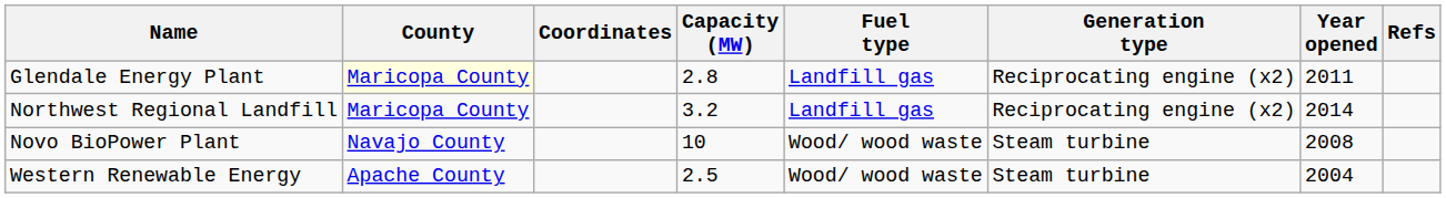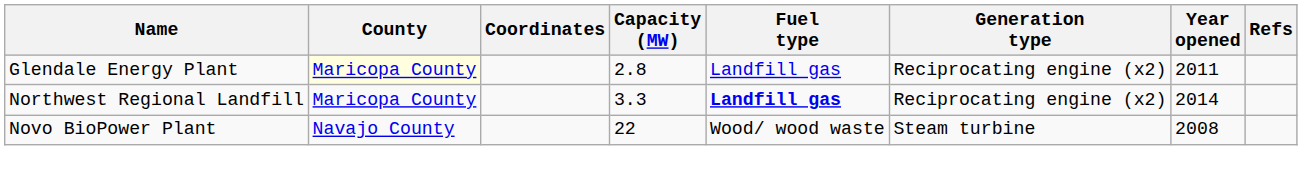 <table class="wikitable sortable">
 <tr>
 <th>Name</th>
 <th>County</th>
 <th>Coordinates</th>
 <th>Capacity<br>(<a href='#'>MW</a>)</th>
 <th>Fuel<br>type</th>
 <th>Generation<br>type</th>
 <th>Year<br>opened</th>
 <th>Refs</th>
 </tr>
 <tr>
 <td>Glendale Energy Plant</td>
 <td style="background: lightyellow;"><a href='#'>Maricopa County</a></td>
 <td></td>
 <td>2.8</td>
 <td><a href='#'>Landfill gas</a></td>
 <td>Reciprocating engine (x2)</td>
 <td>2011</td>
 <td></td>
 </tr>
 <tr>
 <td>Northwest Regional Landfill</td>
 <td><a href='#'>Maricopa County</a></td>
 <td></td>
-<td>3.2</td>
-<td><a href='#'>Landfill gas</a></td>
+<td>3.3</td>
+<td><strong><a href='#'>Landfill gas</a></strong></td>
 <td>Reciprocating engine (x2)</td>
 <td>2014</td>
 <td></td>
 </tr>
 <tr>
 <td>Novo BioPower Plant</td>
 <td><a href='#'>Navajo County</a></td>
 <td></td>
-<td>10</td>
+<td>22</td>
 <td>Wood/ wood waste</td>
 <td>Steam turbine</td>
 <td>2008</td>
 <td></td>
 </tr>
-<tr>
-<td>Western Renewable Energy</td>
-<td><a href='#'>Apache County</a></td>
-<td></td>
-<td>2.5</td>
-<td>Wood/ wood waste</td>
-<td>Steam turbine</td>
-<td>2004</td>
-<td></td>
-</tr>
 </table>
